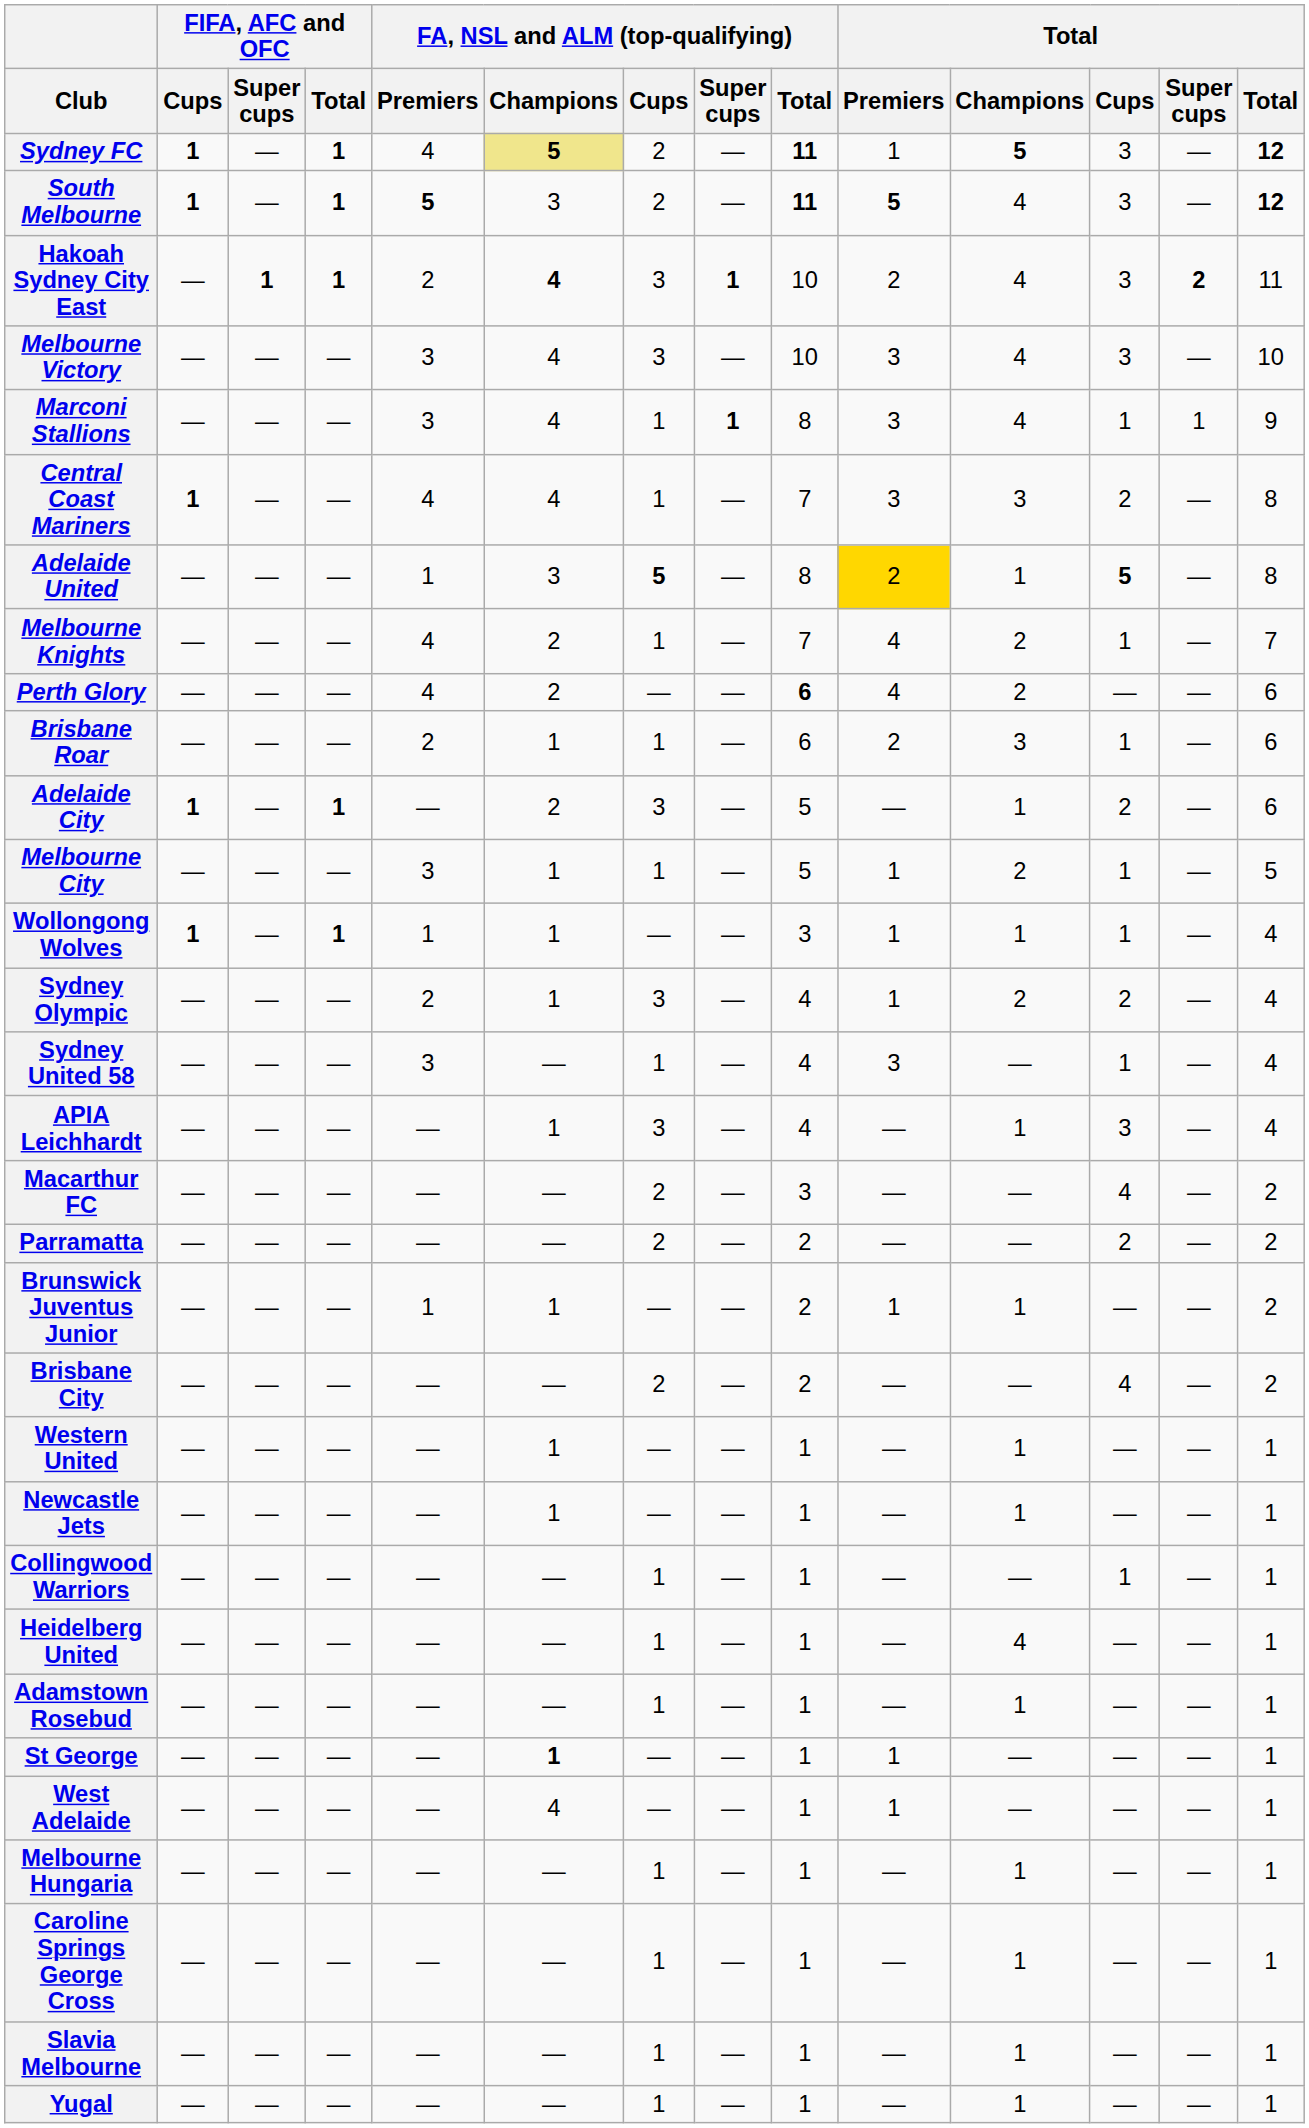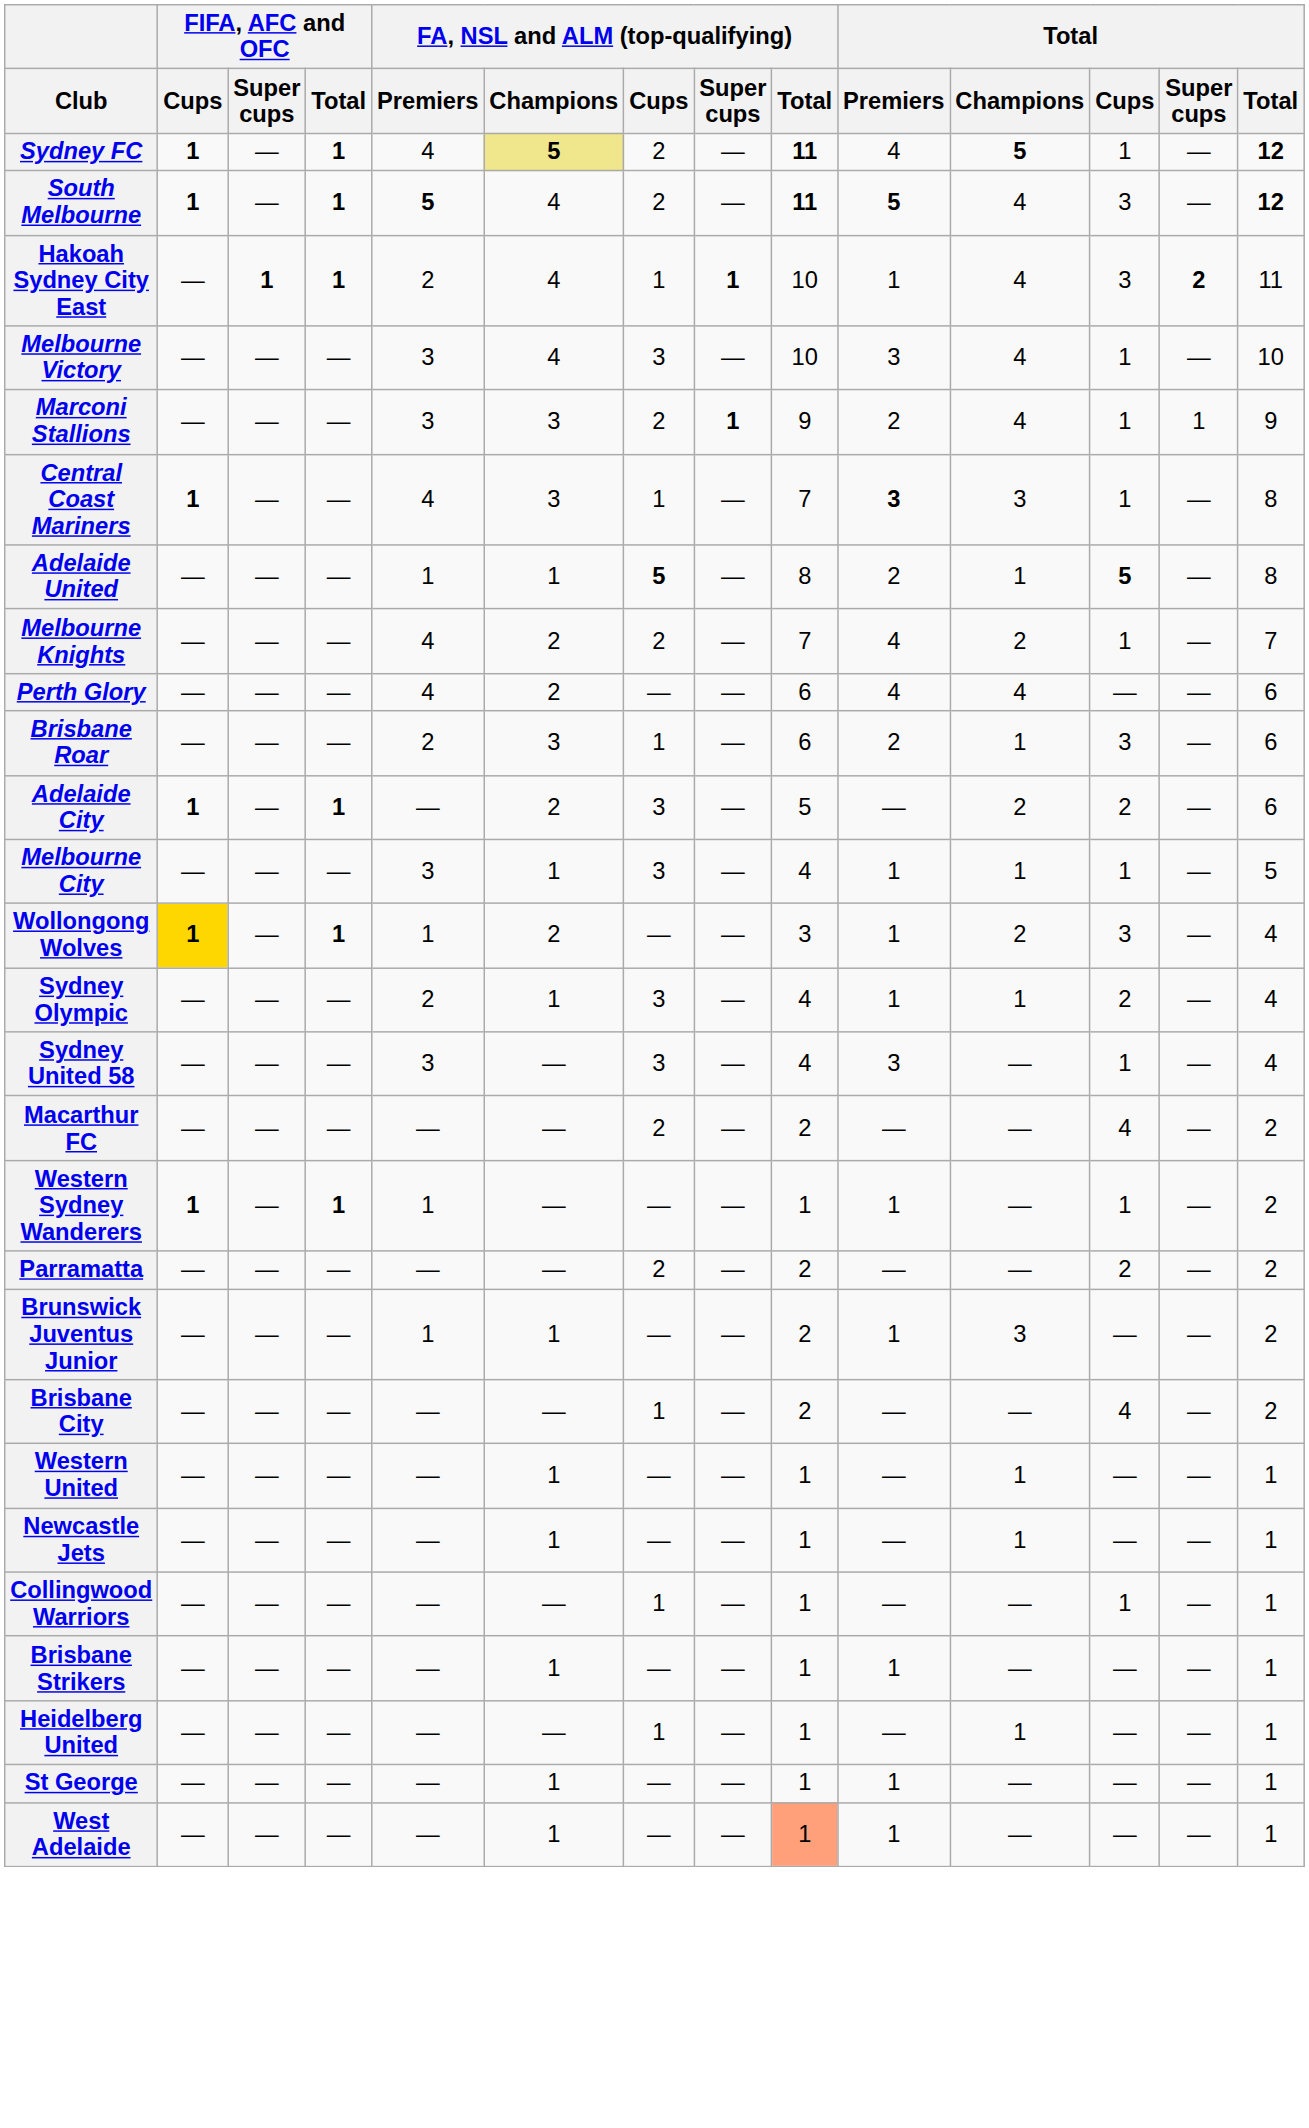 <table class="sortable wikitable mw-datatable plainrowheaders" style="text-align: center">
 <tr>
 <th colspan="1"></th>
 <th colspan="3"><a href='#'>FIFA</a>, <a href='#'>AFC</a> and <a href='#'>OFC</a></th>
 <th colspan="5" scope="col" abbr="F.A., N.S.L. and A.L.M. (top-qualifying)"><a href='#'>FA</a>, <a href='#'>NSL</a> and <a href='#'>ALM</a> (top-qualifying)</th>
 <th colspan="5" scope="col">Total</th>
 </tr>
 <tr>
 <th scope="col" style="width:12em">Club</th>
 <th data-sort-type="number" style="width:3em" scope="col">Cups</th>
 <th data-sort-type="number" style="width:3em" scope="col">Super cups</th>
 <th data-sort-type="number" style="width:3em" scope="col">Total</th>
 <th data-sort-type="number" style="width:3em" scope="col">Premiers</th>
 <th data-sort-type="number" style="width:3em" scope="col">Champions</th>
 <th data-sort-type="number" style="width:3em" scope="col">Cups</th>
 <th data-sort-type="number" style="width:3em" scope="col">Super cups</th>
 <th data-sort-type="number" style="width:3em" scope="col">Total</th>
 <th data-sort-type="number" style="width:3em" scope="col">Premiers</th>
 <th data-sort-type="number" style="width:3em" scope="col">Champions</th>
 <th data-sort-type="number" style="width:3em" scope="col">Cups</th>
 <th data-sort-type="number" style="width:3em" scope="col">Super cups</th>
 <th data-sort-type="number" style="width:3em" scope="col">Total</th>
 </tr>
 <tr>
 <th scope=row><em><a href='#'>Sydney FC</a></em></th>
 <td><strong>1</strong></td>
 <td>—</td>
 <td><strong>1</strong></td>
 <td>4</td>
 <td style="background: khaki;"><strong>5</strong></td>
 <td>2</td>
 <td>—</td>
 <td><strong>11</strong></td>
+<td>4</td>
+<td><strong>5</strong></td>
 <td>1</td>
-<td><strong>5</strong></td>
-<td>3</td>
 <td>—</td>
 <td><strong>12</strong></td>
 </tr>
 <tr>
 <th scope=row><em><a href='#'>South Melbourne</a></em></th>
 <td><strong>1</strong></td>
 <td>—</td>
 <td><strong>1</strong></td>
 <td><strong>5</strong></td>
-<td>3</td>
+<td>4</td>
 <td>2</td>
 <td>—</td>
 <td><strong>11</strong></td>
 <td><strong>5</strong></td>
 <td>4</td>
 <td>3</td>
 <td>—</td>
 <td><strong>12</strong></td>
 </tr>
 <tr>
 <th scope=row><a href='#'>Hakoah Sydney City East</a></th>
 <td>—</td>
 <td><strong>1</strong></td>
 <td><strong>1</strong></td>
 <td>2</td>
-<td><strong>4</strong></td>
-<td>3</td>
+<td>4</td>
+<td>1</td>
 <td><strong>1</strong></td>
 <td>10</td>
-<td>2</td>
+<td>1</td>
 <td>4</td>
 <td>3</td>
 <td><strong>2</strong></td>
 <td>11</td>
 </tr>
 <tr>
 <th scope=row><em><a href='#'>Melbourne Victory</a></em></th>
 <td>—</td>
 <td>—</td>
 <td>—</td>
 <td>3</td>
 <td>4</td>
 <td>3</td>
 <td>—</td>
 <td>10</td>
 <td>3</td>
 <td>4</td>
-<td>3</td>
+<td>1</td>
 <td>—</td>
 <td>10</td>
 </tr>
 <tr>
 <th scope=row><em><a href='#'>Marconi Stallions</a></em></th>
 <td>—</td>
 <td>—</td>
 <td>—</td>
 <td>3</td>
-<td>4</td>
-<td>1</td>
+<td>3</td>
+<td>2</td>
 <td><strong>1</strong></td>
-<td>8</td>
-<td>3</td>
+<td>9</td>
+<td>2</td>
 <td>4</td>
 <td>1</td>
 <td>1</td>
 <td>9</td>
 </tr>
 <tr>
 <th scope=row><em><a href='#'>Central Coast Mariners</a></em></th>
 <td><strong>1</strong></td>
 <td>—</td>
 <td>—</td>
 <td>4</td>
-<td>4</td>
+<td>3</td>
 <td>1</td>
 <td>—</td>
 <td>7</td>
+<td><strong>3</strong></td>
 <td>3</td>
-<td>3</td>
-<td>2</td>
+<td>1</td>
 <td>—</td>
 <td>8</td>
 </tr>
 <tr>
 <th scope=row><em><a href='#'>Adelaide United</a></em></th>
 <td>—</td>
 <td>—</td>
 <td>—</td>
 <td>1</td>
-<td>3</td>
+<td>1</td>
 <td><strong>5</strong></td>
 <td>—</td>
 <td>8</td>
-<td style="background: gold;">2</td>
+<td>2</td>
 <td>1</td>
 <td><strong>5</strong></td>
 <td>—</td>
 <td>8</td>
 </tr>
 <tr>
 <th scope=row><em><a href='#'>Melbourne Knights</a></em></th>
 <td>—</td>
 <td>—</td>
 <td>—</td>
 <td>4</td>
 <td>2</td>
-<td>1</td>
+<td>2</td>
 <td>—</td>
 <td>7</td>
 <td>4</td>
 <td>2</td>
 <td>1</td>
 <td>—</td>
 <td>7</td>
 </tr>
 <tr>
 <th scope=row><em><a href='#'>Perth Glory</a></em></th>
 <td>—</td>
 <td>—</td>
 <td>—</td>
 <td>4</td>
 <td>2</td>
 <td>—</td>
 <td>—</td>
-<td><strong>6</strong></td>
+<td>6</td>
 <td>4</td>
-<td>2</td>
+<td>4</td>
 <td>—</td>
 <td>—</td>
 <td>6</td>
 </tr>
 <tr>
 <th scope=row><em><a href='#'>Brisbane Roar</a></em></th>
 <td>—</td>
 <td>—</td>
 <td>—</td>
 <td>2</td>
-<td>1</td>
+<td>3</td>
 <td>1</td>
 <td>—</td>
 <td>6</td>
 <td>2</td>
+<td>1</td>
 <td>3</td>
-<td>1</td>
 <td>—</td>
 <td>6</td>
 </tr>
 <tr>
 <th scope=row><em><a href='#'>Adelaide City</a></em></th>
 <td><strong>1</strong></td>
 <td>—</td>
 <td><strong>1</strong></td>
 <td>—</td>
 <td>2</td>
 <td>3</td>
 <td>—</td>
 <td>5</td>
 <td>—</td>
-<td>1</td>
+<td>2</td>
 <td>2</td>
 <td>—</td>
 <td>6</td>
 </tr>
 <tr>
 <th scope=row><em><a href='#'>Melbourne City</a></em></th>
 <td>—</td>
 <td>—</td>
 <td>—</td>
 <td>3</td>
 <td>1</td>
+<td>3</td>
+<td>—</td>
+<td>4</td>
 <td>1</td>
-<td>—</td>
-<td>5</td>
 <td>1</td>
-<td>2</td>
 <td>1</td>
 <td>—</td>
 <td>5</td>
 </tr>
 <tr>
 <th scope=row><a href='#'>Wollongong Wolves</a></th>
-<td><strong>1</strong></td>
+<td style="background: gold;"><strong>1</strong></td>
 <td>—</td>
 <td><strong>1</strong></td>
 <td>1</td>
-<td>1</td>
+<td>2</td>
 <td>—</td>
 <td>—</td>
 <td>3</td>
 <td>1</td>
-<td>1</td>
-<td>1</td>
+<td>2</td>
+<td>3</td>
 <td>—</td>
 <td>4</td>
 </tr>
 <tr>
 <th scope=row><a href='#'>Sydney Olympic</a></th>
 <td>—</td>
 <td>—</td>
 <td>—</td>
 <td>2</td>
 <td>1</td>
 <td>3</td>
 <td>—</td>
 <td>4</td>
 <td>1</td>
-<td>2</td>
+<td>1</td>
 <td>2</td>
 <td>—</td>
 <td>4</td>
 </tr>
 <tr>
 <th scope=row><a href='#'>Sydney United 58</a></th>
 <td>—</td>
 <td>—</td>
 <td>—</td>
 <td>3</td>
 <td>—</td>
-<td>1</td>
+<td>3</td>
 <td>—</td>
 <td>4</td>
 <td>3</td>
 <td>—</td>
 <td>1</td>
-<td>—</td>
-<td>4</td>
-</tr>
-<tr>
-<th scope=row><a href='#'>APIA Leichhardt</a></th>
-<td>—</td>
-<td>—</td>
-<td>—</td>
-<td>—</td>
-<td>1</td>
-<td>3</td>
-<td>—</td>
-<td>4</td>
-<td>—</td>
-<td>1</td>
-<td>3</td>
 <td>—</td>
 <td>4</td>
 </tr>
 <tr>
 <th scope=row><a href='#'>Macarthur FC</a></th>
 <td>—</td>
 <td>—</td>
 <td>—</td>
 <td>—</td>
 <td>—</td>
 <td>2</td>
 <td>—</td>
-<td>3</td>
+<td>2</td>
 <td>—</td>
 <td>—</td>
 <td>4</td>
+<td>—</td>
+<td>2</td>
+</tr>
+<tr>
+<th scope=row><a href='#'>Western Sydney Wanderers</a></th>
+<td><strong>1</strong></td>
+<td>—</td>
+<td><strong>1</strong></td>
+<td>1</td>
+<td>—</td>
+<td>—</td>
+<td>—</td>
+<td>1</td>
+<td>1</td>
+<td>—</td>
+<td>1</td>
 <td>—</td>
 <td>2</td>
 </tr>
 <tr>
 <th scope=row><a href='#'>Parramatta</a></th>
 <td>—</td>
 <td>—</td>
 <td>—</td>
 <td>—</td>
 <td>—</td>
 <td>2</td>
 <td>—</td>
 <td>2</td>
 <td>—</td>
 <td>—</td>
 <td>2</td>
 <td>—</td>
 <td>2</td>
 </tr>
 <tr>
 <th scope=row><a href='#'>Brunswick Juventus Junior</a></th>
 <td>—</td>
 <td>—</td>
 <td>—</td>
 <td>1</td>
 <td>1</td>
 <td>—</td>
 <td>—</td>
 <td>2</td>
 <td>1</td>
-<td>1</td>
+<td>3</td>
 <td>—</td>
 <td>—</td>
 <td>2</td>
 </tr>
 <tr>
 <th scope=row><a href='#'>Brisbane City</a></th>
 <td>—</td>
 <td>—</td>
 <td>—</td>
 <td>—</td>
 <td>—</td>
-<td>2</td>
+<td>1</td>
 <td>—</td>
 <td>2</td>
 <td>—</td>
 <td>—</td>
 <td>4</td>
 <td>—</td>
 <td>2</td>
 </tr>
 <tr>
 <th scope=row><a href='#'>Western United</a></th>
 <td>—</td>
 <td>—</td>
 <td>—</td>
 <td>—</td>
 <td>1</td>
 <td>—</td>
 <td>—</td>
 <td>1</td>
 <td>—</td>
 <td>1</td>
 <td>—</td>
 <td>—</td>
 <td>1</td>
 </tr>
 <tr>
 <th scope=row><a href='#'>Newcastle Jets</a></th>
 <td>—</td>
 <td>—</td>
 <td>—</td>
 <td>—</td>
 <td>1</td>
 <td>—</td>
 <td>—</td>
 <td>1</td>
 <td>—</td>
 <td>1</td>
 <td>—</td>
 <td>—</td>
 <td>1</td>
 </tr>
 <tr>
 <th scope=row><a href='#'>Collingwood Warriors</a></th>
 <td>—</td>
 <td>—</td>
 <td>—</td>
 <td>—</td>
 <td>—</td>
 <td>1</td>
 <td>—</td>
 <td>1</td>
 <td>—</td>
 <td>—</td>
 <td>1</td>
 <td>—</td>
 <td>1</td>
 </tr>
 <tr>
-<th scope=row><a href='#'>Heidelberg United</a></th>
-<td>—</td>
+<th scope=row><a href='#'>Brisbane Strikers</a></th>
 <td>—</td>
 <td>—</td>
 <td>—</td>
 <td>—</td>
 <td>1</td>
 <td>—</td>
+<td>—</td>
+<td>1</td>
 <td>1</td>
 <td>—</td>
-<td>4</td>
 <td>—</td>
 <td>—</td>
 <td>1</td>
 </tr>
 <tr>
-<th scope=row><a href='#'>Adamstown Rosebud</a></th>
+<th scope=row><a href='#'>Heidelberg United</a></th>
 <td>—</td>
 <td>—</td>
 <td>—</td>
 <td>—</td>
 <td>—</td>
 <td>1</td>
 <td>—</td>
 <td>1</td>
 <td>—</td>
 <td>1</td>
 <td>—</td>
 <td>—</td>
 <td>1</td>
 </tr>
 <tr>
 <th scope=row><a href='#'>St George</a></th>
 <td>—</td>
 <td>—</td>
 <td>—</td>
 <td>—</td>
-<td><strong>1</strong></td>
+<td>1</td>
 <td>—</td>
 <td>—</td>
 <td>1</td>
 <td>1</td>
 <td>—</td>
 <td>—</td>
 <td>—</td>
 <td>1</td>
 </tr>
 <tr>
 <th scope=row><a href='#'>West Adelaide</a></th>
 <td>—</td>
 <td>—</td>
 <td>—</td>
 <td>—</td>
-<td>4</td>
+<td>1</td>
 <td>—</td>
 <td>—</td>
-<td>1</td>
+<td style="background: lightsalmon;">1</td>
 <td>1</td>
 <td>—</td>
 <td>—</td>
 <td>—</td>
 <td>1</td>
 </tr>
-<tr>
-<th scope=row><a href='#'>Melbourne Hungaria</a></th>
-<td>—</td>
-<td>—</td>
-<td>—</td>
-<td>—</td>
-<td>—</td>
-<td>1</td>
-<td>—</td>
-<td>1</td>
-<td>—</td>
-<td>1</td>
-<td>—</td>
-<td>—</td>
-<td>1</td>
-</tr>
-<tr>
-<th scope=row><a href='#'>Caroline Springs George Cross</a></th>
-<td>—</td>
-<td>—</td>
-<td>—</td>
-<td>—</td>
-<td>—</td>
-<td>1</td>
-<td>—</td>
-<td>1</td>
-<td>—</td>
-<td>1</td>
-<td>—</td>
-<td>—</td>
-<td>1</td>
-</tr>
-<tr>
-<th scope=row><a href='#'>Slavia Melbourne</a></th>
-<td>—</td>
-<td>—</td>
-<td>—</td>
-<td>—</td>
-<td>—</td>
-<td>1</td>
-<td>—</td>
-<td>1</td>
-<td>—</td>
-<td>1</td>
-<td>—</td>
-<td>—</td>
-<td>1</td>
-</tr>
-<tr>
-<th scope=row><a href='#'>Yugal</a></th>
-<td>—</td>
-<td>—</td>
-<td>—</td>
-<td>—</td>
-<td>—</td>
-<td>1</td>
-<td>—</td>
-<td>1</td>
-<td>—</td>
-<td>1</td>
-<td>—</td>
-<td>—</td>
-<td>1</td>
-</tr>
 </table>
